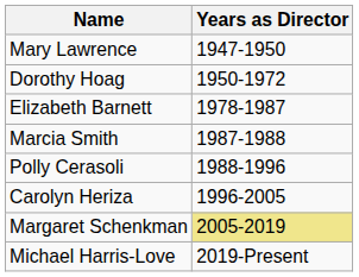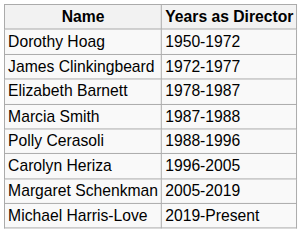 <table class="wikitable floatright">
 <tr>
 <th>Name</th>
 <th>Years as Director</th>
 </tr>
 <tr>
-<td>Mary Lawrence</td>
-<td>1947-1950</td>
+<td>Dorothy Hoag</td>
+<td>1950-1972</td>
 </tr>
 <tr>
-<td>Dorothy Hoag</td>
-<td>1950-1972</td>
+<td>James Clinkingbeard</td>
+<td>1972-1977</td>
 </tr>
 <tr>
 <td>Elizabeth Barnett</td>
 <td>1978-1987</td>
 </tr>
 <tr>
 <td>Marcia Smith</td>
 <td>1987-1988</td>
 </tr>
 <tr>
 <td>Polly Cerasoli</td>
 <td>1988-1996</td>
 </tr>
 <tr>
 <td>Carolyn Heriza</td>
 <td>1996-2005</td>
 </tr>
 <tr>
 <td>Margaret Schenkman</td>
-<td style="background: khaki;">2005-2019</td>
+<td>2005-2019</td>
 </tr>
 <tr>
 <td>Michael Harris-Love</td>
 <td>2019-Present</td>
 </tr>
 </table>
